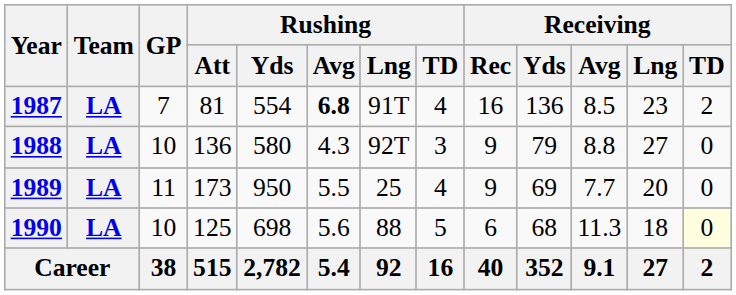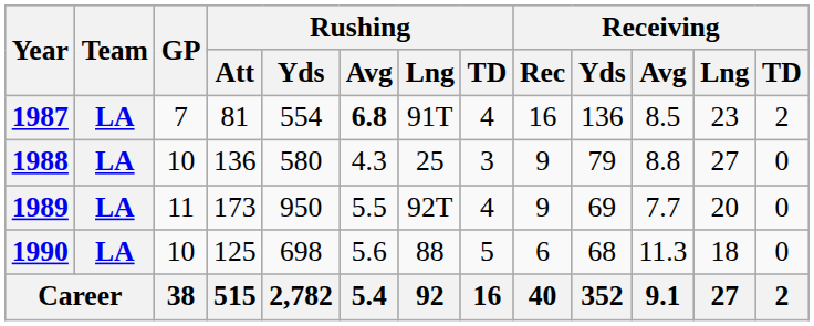 <table class=wikitable style="text-align:center;">
 <tr>
 <th rowspan="2">Year</th>
 <th rowspan="2">Team</th>
 <th rowspan="2">GP</th>
 <th colspan="5">Rushing</th>
 <th colspan="5">Receiving</th>
 </tr>
 <tr>
 <th>Att</th>
 <th>Yds</th>
 <th>Avg</th>
 <th>Lng</th>
 <th>TD</th>
 <th>Rec</th>
 <th>Yds</th>
 <th>Avg</th>
 <th>Lng</th>
 <th>TD</th>
 </tr>
 <tr>
 <th><a href='#'>1987</a></th>
 <th><a href='#'>LA</a></th>
 <td>7</td>
 <td>81</td>
 <td>554</td>
 <td><strong>6.8</strong></td>
 <td>91T</td>
 <td>4</td>
 <td>16</td>
 <td>136</td>
 <td>8.5</td>
 <td>23</td>
 <td>2</td>
 </tr>
 <tr>
 <th><a href='#'>1988</a></th>
 <th><a href='#'>LA</a></th>
 <td>10</td>
 <td>136</td>
 <td>580</td>
 <td>4.3</td>
-<td>92T</td>
+<td>25</td>
 <td>3</td>
 <td>9</td>
 <td>79</td>
 <td>8.8</td>
 <td>27</td>
 <td>0</td>
 </tr>
 <tr>
 <th><a href='#'>1989</a></th>
 <th><a href='#'>LA</a></th>
 <td>11</td>
 <td>173</td>
 <td>950</td>
 <td>5.5</td>
-<td>25</td>
+<td>92T</td>
 <td>4</td>
 <td>9</td>
 <td>69</td>
 <td>7.7</td>
 <td>20</td>
 <td>0</td>
 </tr>
 <tr>
 <th><a href='#'>1990</a></th>
 <th><a href='#'>LA</a></th>
 <td>10</td>
 <td>125</td>
 <td>698</td>
 <td>5.6</td>
 <td>88</td>
 <td>5</td>
 <td>6</td>
 <td>68</td>
 <td>11.3</td>
 <td>18</td>
-<td style="background: lightyellow;">0</td>
+<td>0</td>
 </tr>
 <tr>
 <th colspan="2">Career</th>
 <th>38</th>
 <th>515</th>
 <th>2,782</th>
 <th>5.4</th>
 <th>92</th>
 <th>16</th>
 <th>40</th>
 <th>352</th>
 <th>9.1</th>
 <th>27</th>
 <th>2</th>
 </tr>
 </table>
